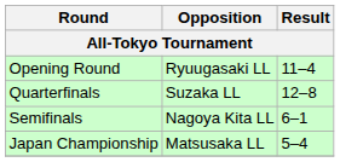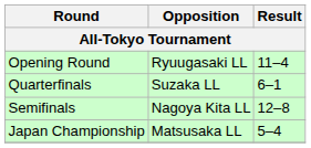 <table class="wikitable">
 <tr>
 <th>Round</th>
 <th>Opposition</th>
 <th>Result</th>
 </tr>
 <tr>
 <th colspan=3>All-Tokyo Tournament</th>
 </tr>
 <tr bgcolor=ccffcc>
 <td>Opening Round</td>
 <td>Ryuugasaki LL</td>
 <td>11–4</td>
 </tr>
 <tr bgcolor=ccffcc>
 <td>Quarterfinals</td>
 <td>Suzaka LL</td>
-<td>12–8</td>
+<td>6–1</td>
 </tr>
 <tr bgcolor=ccffcc>
 <td>Semifinals</td>
 <td>Nagoya Kita LL</td>
-<td>6–1</td>
+<td>12–8</td>
 </tr>
 <tr bgcolor=ccffcc>
 <td>Japan Championship</td>
 <td>Matsusaka LL</td>
 <td>5–4</td>
 </tr>
 <tr>
 </tr>
 </table>
